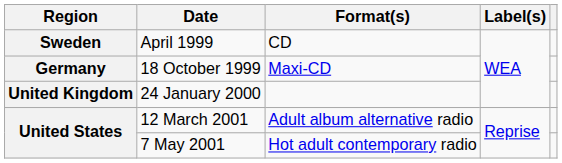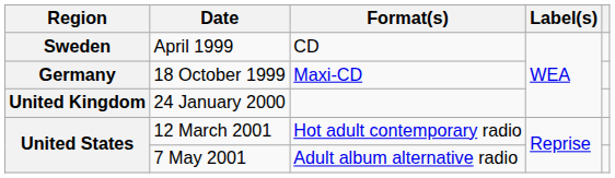 <table class="wikitable plainrowheaders">
 <tr>
 <th scope="col">Region</th>
 <th scope="col">Date</th>
 <th scope="col">Format(s)</th>
 <th scope="col">Label(s)</th>
 <th scope="col"></th>
 </tr>
 <tr>
 <th scope="row">Sweden</th>
 <td>April 1999</td>
 <td>CD</td>
 <td rowspan="3"><a href='#'>WEA</a></td>
 <td></td>
 </tr>
 <tr>
 <th scope="row">Germany</th>
 <td>18 October 1999</td>
 <td><a href='#'>Maxi-CD</a></td>
 <td></td>
 </tr>
 <tr>
 <th scope="row">United Kingdom</th>
 <td>24 January 2000</td>
 <td></td>
 <td></td>
 </tr>
 <tr>
 <th scope="row" rowspan="2">United States</th>
 <td>12 March 2001</td>
-<td><a href='#'>Adult album alternative</a> radio</td>
+<td><a href='#'>Hot adult contemporary</a> radio</td>
 <td rowspan="2"><a href='#'>Reprise</a></td>
 <td></td>
 </tr>
 <tr>
 <td>7 May 2001</td>
-<td><a href='#'>Hot adult contemporary</a> radio</td>
+<td><a href='#'>Adult album alternative</a> radio</td>
 <td></td>
 </tr>
 </table>
